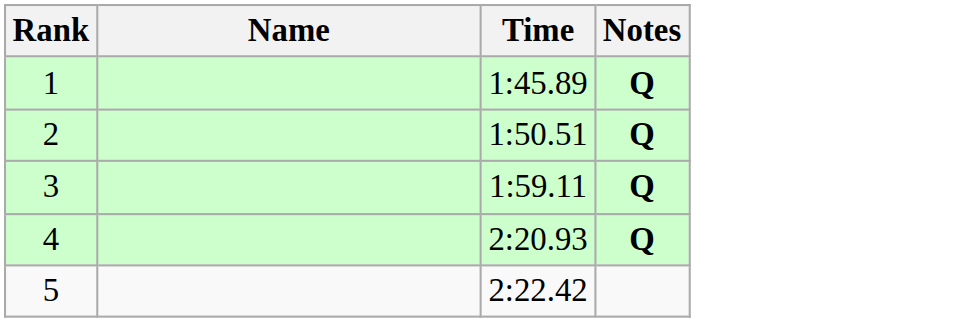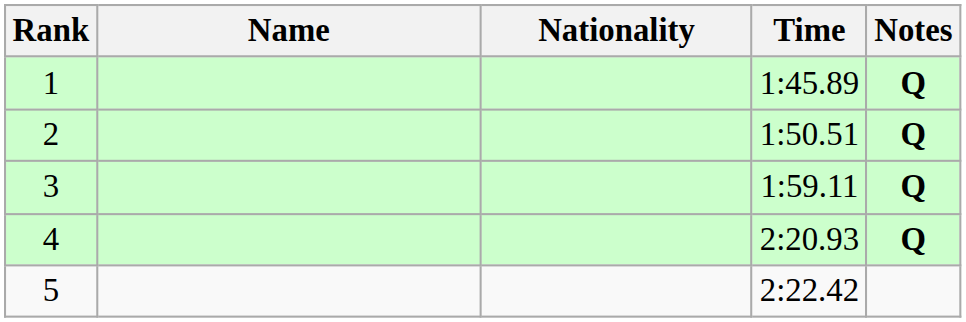 <table class="wikitable sortable" style="text-align:center">
 <tr>
 <th>Rank</th>
 <th style="width:180px">Name</th>
+<th style="width:125px">Nationality</th>
 <th>Time</th>
 <th>Notes</th>
 </tr>
 <tr style="background:#cfc;">
 <td>1</td>
+<td style="text-align:left;"></td>
 <td style="text-align:left;"></td>
 <td>1:45.89</td>
 <td><strong>Q</strong></td>
 </tr>
 <tr style="background:#cfc;">
 <td>2</td>
 <td style="text-align:left;"></td>
+<td style="text-align:left;"></td>
 <td>1:50.51</td>
 <td><strong>Q</strong></td>
 </tr>
 <tr style="background:#cfc;">
 <td>3</td>
+<td style="text-align:left;"></td>
 <td style="text-align:left;"></td>
 <td>1:59.11</td>
 <td><strong>Q</strong></td>
 </tr>
 <tr style="background:#cfc;">
 <td>4</td>
 <td style="text-align:left;"></td>
+<td style="text-align:left;"></td>
 <td>2:20.93</td>
 <td><strong>Q</strong></td>
 </tr>
 <tr>
 <td>5</td>
 <td style="text-align:left;"></td>
+<td style="text-align:left;"></td>
 <td>2:22.42</td>
 <td></td>
 </tr>
 </table>
